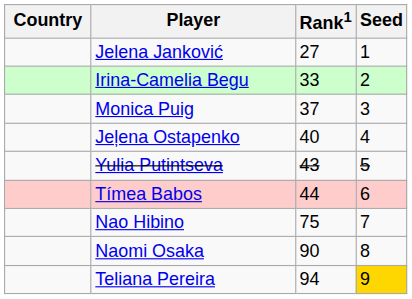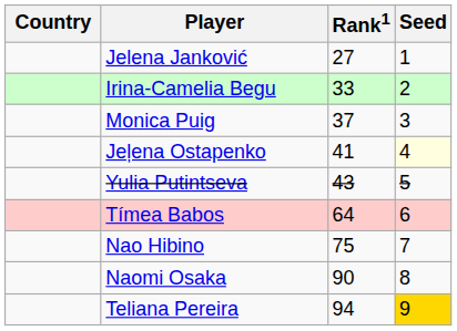 <table class="sortable wikitable">
 <tr>
 <th width="70">Country</th>
 <th width="175">Player</th>
 <th>Rank<sup>1</sup></th>
 <th>Seed</th>
 </tr>
 <tr>
 <td></td>
 <td><a href='#'>Jelena Janković</a></td>
 <td>27</td>
 <td>1</td>
 </tr>
 <tr style="background:#cfc;">
 <td></td>
 <td><a href='#'>Irina-Camelia Begu</a></td>
 <td>33</td>
 <td>2</td>
 </tr>
 <tr>
 <td></td>
 <td><a href='#'>Monica Puig</a></td>
 <td>37</td>
 <td>3</td>
 </tr>
 <tr>
 <td></td>
 <td><a href='#'>Jeļena Ostapenko</a></td>
-<td>40</td>
-<td>4</td>
+<td>41</td>
+<td style="background: lightyellow;">4</td>
 </tr>
 <tr>
 <td><s></s></td>
 <td><s><a href='#'>Yulia Putintseva</a></s></td>
 <td><s>43</s></td>
 <td><s>5</s></td>
 </tr>
 <tr style="background:#fcc;">
 <td></td>
 <td><a href='#'>Tímea Babos</a></td>
-<td>44</td>
+<td>64</td>
 <td>6</td>
 </tr>
 <tr>
 <td></td>
 <td><a href='#'>Nao Hibino</a></td>
 <td>75</td>
 <td>7</td>
 </tr>
 <tr>
 <td></td>
 <td><a href='#'>Naomi Osaka</a></td>
 <td>90</td>
 <td>8</td>
 </tr>
 <tr>
 <td></td>
 <td><a href='#'>Teliana Pereira</a></td>
 <td>94</td>
 <td style="background: gold;">9</td>
 </tr>
 </table>
